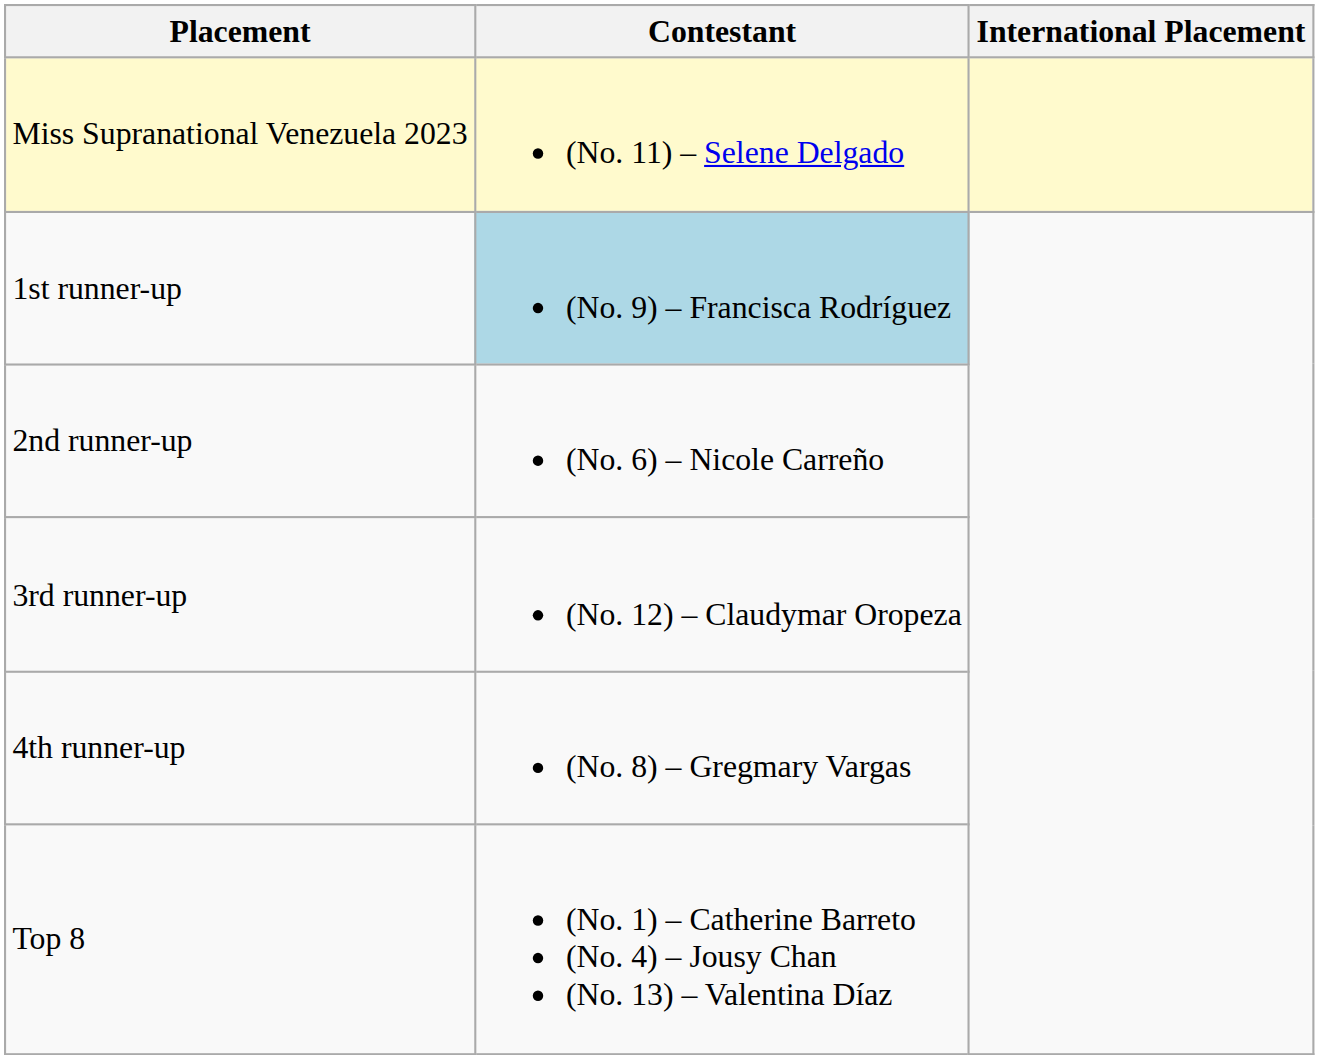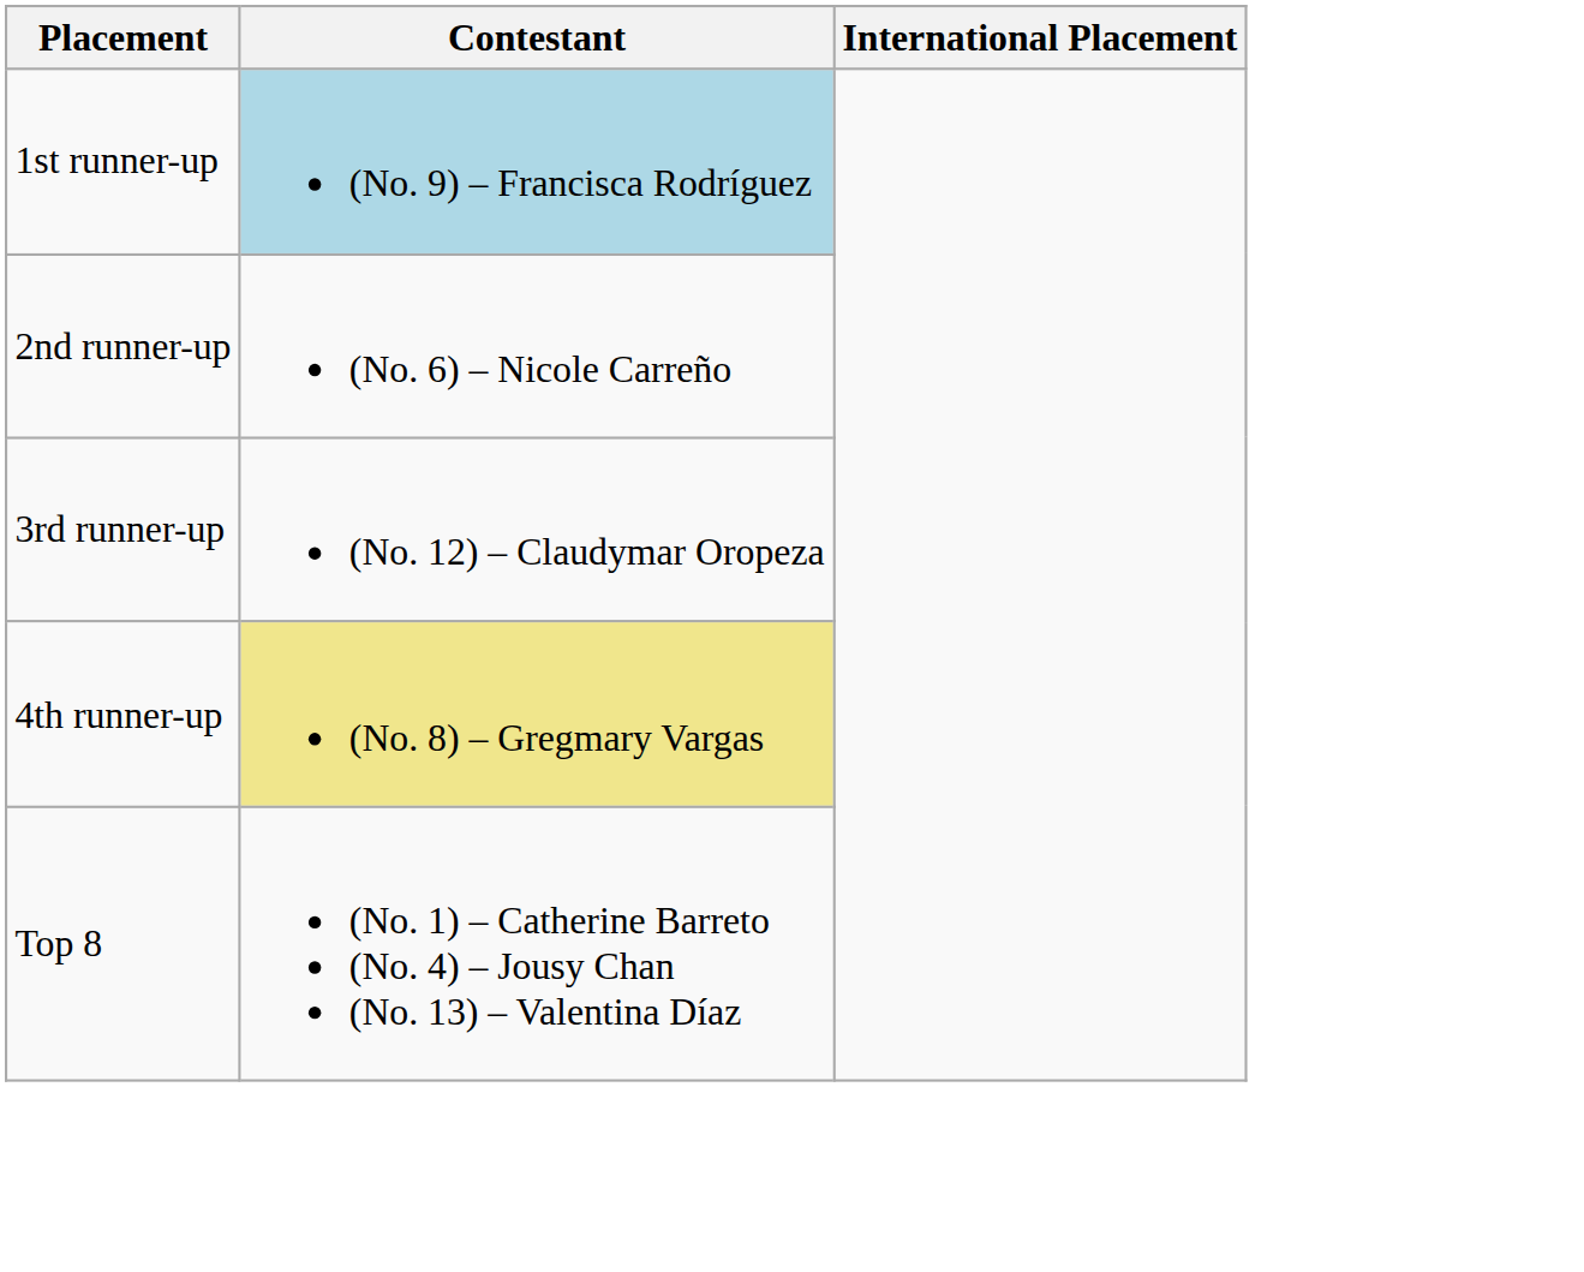 <table class="wikitable sortable" style="font-size: 95%;">
 <tr>
 <th>Placement</th>
 <th>Contestant</th>
 <th>International Placement</th>
-</tr>
-<tr style="background-color:#FFFACD;">
-<td>Miss Supranational Venezuela 2023</td>
-<td><br><ul><li> (No. 11) – <a href='#'>Selene Delgado</a></li></ul></td>
-<td></td>
 </tr>
 <tr>
 <td>1st runner-up</td>
 <td style="background: lightblue;"><br><ul><li> (No. 9) – Francisca Rodríguez</li></ul></td>
 <td rowspan="5"></td>
 </tr>
 <tr>
 <td>2nd runner-up</td>
 <td><br><ul><li> (No. 6) – Nicole Carreño</li></ul></td>
 </tr>
 <tr>
 <td>3rd runner-up</td>
 <td><br><ul><li> (No. 12) – Claudymar Oropeza</li></ul></td>
 </tr>
 <tr>
 <td>4th runner-up</td>
-<td><br><ul><li> (No. 8) – Gregmary Vargas</li></ul></td>
+<td style="background: khaki;"><br><ul><li> (No. 8) – Gregmary Vargas</li></ul></td>
 </tr>
 <tr>
 <td>Top 8</td>
 <td><br><ul><li> (No. 1) – Catherine Barreto</li><li> (No. 4) – Jousy Chan</li><li> (No. 13) – Valentina Díaz</li></ul></td>
 </tr>
 </table>
